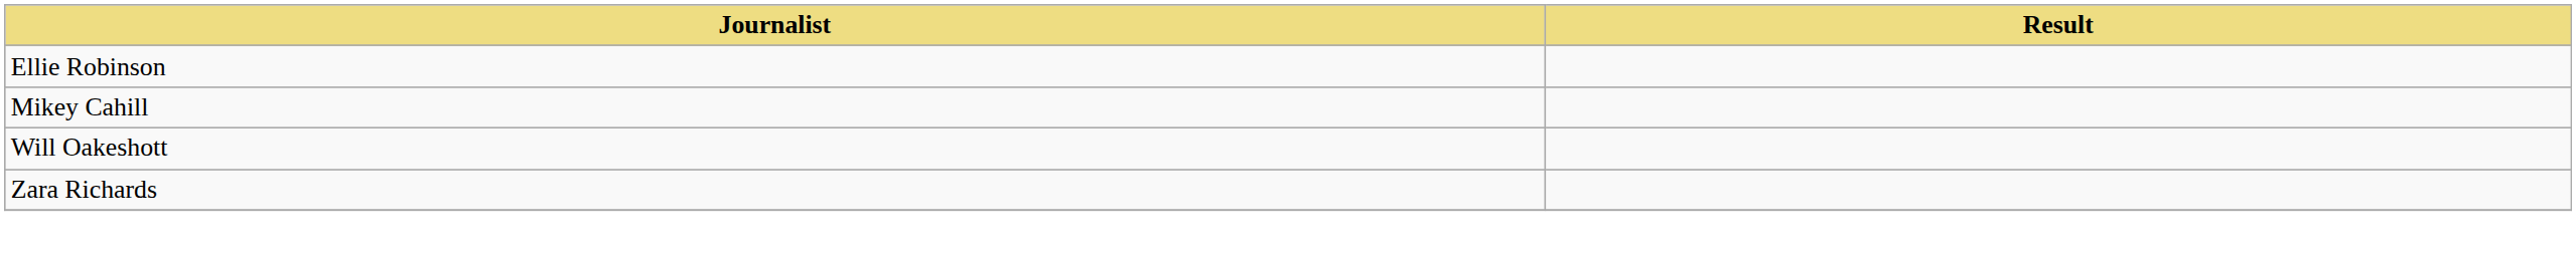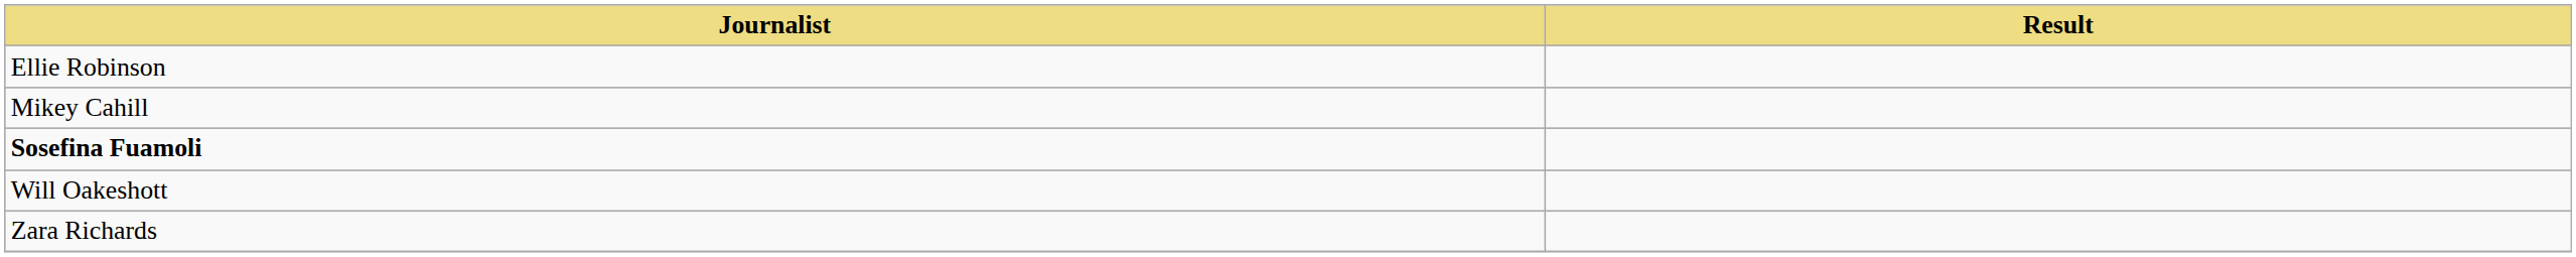 <table class="wikitable" width=100%>
 <tr>
 <th style="width:15%;background:#EEDD82;">Journalist</th>
 <th style="width:10%;background:#EEDD82;">Result</th>
 </tr>
 <tr>
 <td>Ellie Robinson</td>
 <td></td>
 </tr>
 <tr>
 <td>Mikey Cahill</td>
 <td></td>
 </tr>
 <tr>
+<td><strong>Sosefina Fuamoli</strong></td>
+<td></td>
+</tr>
+<tr>
 <td>Will Oakeshott</td>
 <td></td>
 </tr>
 <tr>
 <td>Zara Richards</td>
 <td></td>
 </tr>
 <tr>
 </tr>
 </table>
